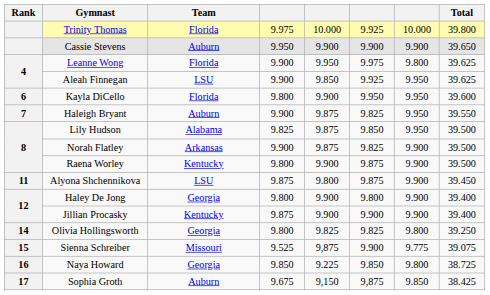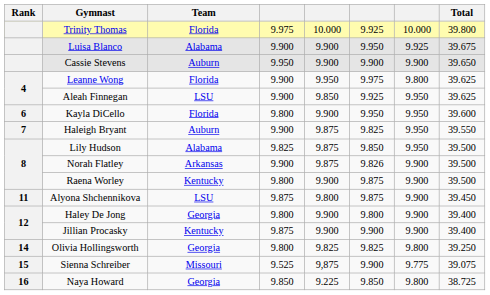 <table class="wikitable sortable" style="text-align:center; font-size:95%">
 <tr>
 <th scope="col" style="width:50px;">Rank</th>
 <th scope="col" style="width:150px;">Gymnast</th>
 <th scope="col" style="width:160px;">Team</th>
 <th scope="col" style="width:60px;"></th>
 <th scope="col" style="width:60px;"></th>
 <th scope="col" style="width:60px;"></th>
 <th scope="col" style="width:60px;"></th>
 <th scope="col" style="width:60px;">Total</th>
 </tr>
 <tr style="background:#fffcaf;">
 <th scope="row" style="text-align:center"></th>
 <td align="center"><a href='#'>Trinity Thomas</a></td>
 <td><a href='#'>Florida</a></td>
 <td>9.975</td>
 <td>10.000</td>
 <td>9.925</td>
 <td>10.000</td>
 <td>39.800</td>
+</tr>
+<tr style="background:#e5e5e5;">
+<th></th>
+<td align="center"><a href='#'>Luisa Blanco</a></td>
+<td><a href='#'>Alabama</a></td>
+<td>9.900</td>
+<td>9.900</td>
+<td>9.950</td>
+<td>9.925</td>
+<td>39.675</td>
 </tr>
 <tr style="background:#e5e5e5;">
 <th></th>
 <td>Cassie Stevens</td>
 <td><a href='#'>Auburn</a></td>
 <td>9.950</td>
 <td>9.900</td>
 <td>9.900</td>
 <td>9.900</td>
 <td>39.650</td>
 </tr>
 <tr>
 <th rowspan="2" scope="row" style="text-align:center">4</th>
 <td align="center"><a href='#'>Leanne Wong</a></td>
 <td><a href='#'>Florida</a></td>
 <td>9.900</td>
 <td>9.950</td>
 <td>9.975</td>
 <td>9.800</td>
 <td>39.625</td>
 </tr>
 <tr>
 <td align="center">Aleah Finnegan</td>
 <td><a href='#'>LSU</a></td>
 <td>9.900</td>
 <td>9.850</td>
 <td>9.925</td>
 <td>9.950</td>
 <td>39.625</td>
 </tr>
 <tr>
 <th scope="row" style="text-align:center">6</th>
 <td align="center">Kayla DiCello</td>
 <td><a href='#'>Florida</a></td>
 <td>9.800</td>
 <td>9.900</td>
 <td>9.950</td>
 <td>9.950</td>
 <td>39.600</td>
 </tr>
 <tr>
 <th>7</th>
 <td align="center">Haleigh Bryant</td>
 <td><a href='#'>Auburn</a></td>
 <td>9.900</td>
 <td>9.875</td>
 <td>9.825</td>
 <td>9.950</td>
 <td>39.550</td>
 </tr>
 <tr>
 <th rowspan="3" scope="row" style="text-align:center">8</th>
 <td align="center">Lily Hudson</td>
 <td><a href='#'>Alabama</a></td>
 <td>9.825</td>
 <td>9.875</td>
 <td>9.850</td>
 <td>9.950</td>
 <td>39.500</td>
 </tr>
 <tr>
 <td align="center">Norah Flatley</td>
 <td><a href='#'>Arkansas</a></td>
 <td>9.900</td>
 <td>9.875</td>
-<td>9.825</td>
+<td>9.826</td>
 <td>9.900</td>
 <td>39.500</td>
 </tr>
 <tr>
 <td align="center">Raena Worley</td>
 <td><a href='#'>Kentucky</a></td>
 <td>9.800</td>
 <td>9.900</td>
 <td>9.875</td>
 <td>9.900</td>
 <td>39.500</td>
 </tr>
 <tr>
 <th scope="row" style="text-align:center">11</th>
 <td align="center">Alyona Shchennikova</td>
 <td><a href='#'>LSU</a></td>
 <td>9.875</td>
 <td>9.800</td>
 <td>9.875</td>
 <td>9.900</td>
 <td>39.450</td>
 </tr>
 <tr>
 <th rowspan="2">12</th>
 <td align="center">Haley De Jong</td>
 <td><a href='#'>Georgia</a></td>
 <td>9.800</td>
 <td>9.900</td>
 <td>9.800</td>
 <td>9.900</td>
 <td>39.400</td>
 </tr>
 <tr>
 <td align="center">Jillian Procasky</td>
 <td><a href='#'>Kentucky</a></td>
 <td>9.875</td>
 <td>9.900</td>
 <td>9.900</td>
 <td>9.900</td>
 <td>39.400</td>
 </tr>
 <tr>
 <th>14</th>
 <td align="center">Olivia Hollingsworth</td>
 <td><a href='#'>Georgia</a></td>
 <td>9.800</td>
 <td>9.825</td>
 <td>9.825</td>
 <td>9.800</td>
 <td>39.250</td>
 </tr>
 <tr>
 <th scope="row" style="text-align:center">15</th>
 <td align="center">Sienna Schreiber</td>
 <td><a href='#'>Missouri</a></td>
 <td>9.525</td>
 <td>9,875</td>
 <td>9.900</td>
 <td>9.775</td>
 <td>39.075</td>
 </tr>
 <tr>
 <th scope="row" style="text-align:center">16</th>
 <td align="center">Naya Howard</td>
 <td><a href='#'>Georgia</a></td>
 <td>9.850</td>
 <td>9.225</td>
 <td>9.850</td>
 <td>9.800</td>
 <td>38.725</td>
 </tr>
-<tr>
-<th>17</th>
-<td>Sophia Groth</td>
-<td><a href='#'>Auburn</a></td>
-<td>9.675</td>
-<td>9,150</td>
-<td>9,875</td>
-<td>9.850</td>
-<td>38.425</td>
-</tr>
 </table>
